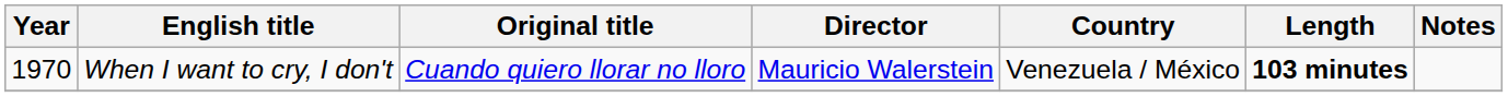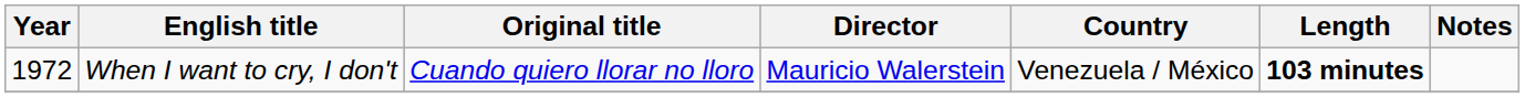 <table class="wikitable sortable">
 <tr>
 <th>Year</th>
 <th>English title</th>
 <th>Original title</th>
 <th>Director</th>
 <th>Country</th>
 <th>Length</th>
 <th>Notes</th>
 </tr>
 <tr>
-<td align="center">1970</td>
+<td align="center">1972</td>
 <td><em>When I want to cry, I don't</em></td>
 <td><a href='#'><em>Cuando quiero llorar no lloro</em></a></td>
 <td><a href='#'>Mauricio Walerstein</a></td>
 <td>Venezuela / México</td>
 <td><strong>103 minutes</strong></td>
 <td></td>
 </tr>
 <tr>
 </tr>
 </table>
